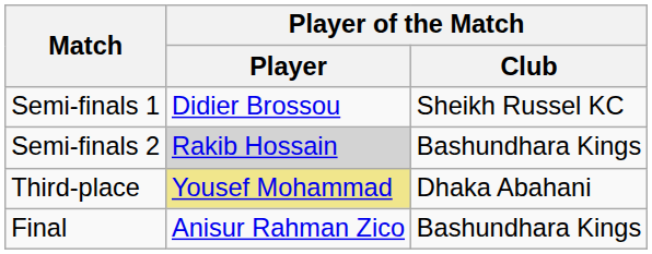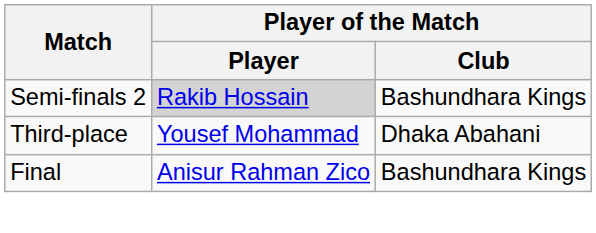 <table class="wikitable">
 <tr>
 <th rowspan="2">Match</th>
 <th colspan="2">Player of the Match</th>
 </tr>
 <tr>
 <th>Player</th>
 <th>Club</th>
 </tr>
 <tr>
-<td>Semi-finals 1</td>
-<td> <a href='#'>Didier Brossou</a></td>
-<td>Sheikh Russel KC</td>
-</tr>
-<tr>
 <td>Semi-finals 2</td>
 <td style="background: lightgrey;"> <a href='#'>Rakib Hossain</a></td>
 <td>Bashundhara Kings</td>
 </tr>
 <tr>
 <td>Third-place</td>
-<td style="background: khaki;"> <a href='#'>Yousef Mohammad</a></td>
+<td> <a href='#'>Yousef Mohammad</a></td>
 <td>Dhaka Abahani</td>
 </tr>
 <tr>
 <td>Final</td>
 <td> <a href='#'>Anisur Rahman Zico</a></td>
 <td>Bashundhara Kings</td>
 </tr>
 </table>
